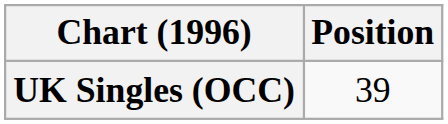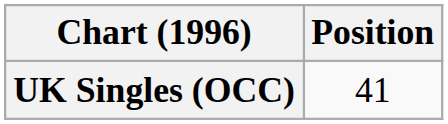 <table class="wikitable plainrowheaders" style="text-align:center">
 <tr>
 <th>Chart (1996)</th>
 <th>Position</th>
 </tr>
 <tr>
 <th scope="row">UK Singles (OCC)</th>
-<td>39</td>
+<td>41</td>
 </tr>
 </table>
